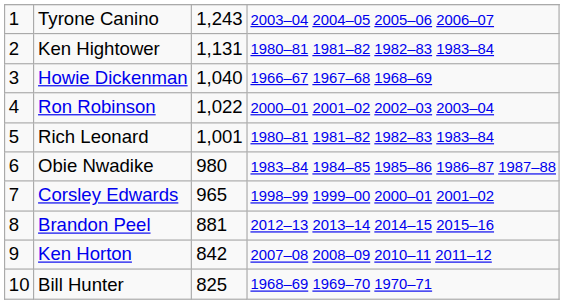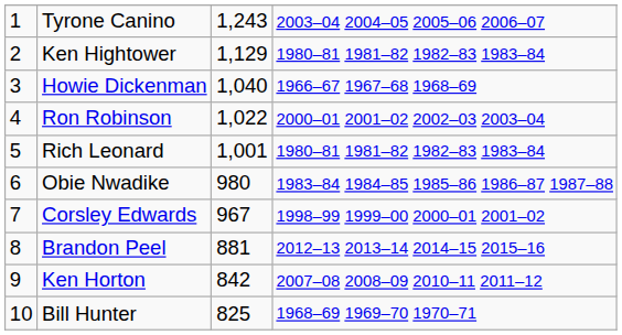 <table class="wikitable">
 <tr>
 </tr>
 <tr>
 <td>1</td>
 <td>Tyrone Canino</td>
 <td>1,243</td>
 <td style="font-size:80%;"><a href='#'>2003–04</a> <a href='#'>2004–05</a> <a href='#'>2005–06</a> <a href='#'>2006–07</a></td>
 </tr>
 <tr>
 <td>2</td>
 <td>Ken Hightower</td>
-<td>1,131</td>
+<td>1,129</td>
 <td style="font-size:80%;"><a href='#'>1980–81</a> <a href='#'>1981–82</a> <a href='#'>1982–83</a> <a href='#'>1983–84</a></td>
 </tr>
 <tr>
 <td>3</td>
 <td><a href='#'>Howie Dickenman</a></td>
 <td>1,040</td>
 <td style="font-size:80%;"><a href='#'>1966–67</a> <a href='#'>1967–68</a> <a href='#'>1968–69</a></td>
 </tr>
 <tr>
 <td>4</td>
 <td><a href='#'>Ron Robinson</a></td>
 <td>1,022</td>
 <td style="font-size:80%;"><a href='#'>2000–01</a> <a href='#'>2001–02</a> <a href='#'>2002–03</a> <a href='#'>2003–04</a></td>
 </tr>
 <tr>
 <td>5</td>
 <td>Rich Leonard</td>
 <td>1,001</td>
 <td style="font-size:80%;"><a href='#'>1980–81</a> <a href='#'>1981–82</a> <a href='#'>1982–83</a> <a href='#'>1983–84</a></td>
 </tr>
 <tr>
 <td>6</td>
 <td>Obie Nwadike</td>
 <td>980</td>
 <td style="font-size:80%;"><a href='#'>1983–84</a> <a href='#'>1984–85</a> <a href='#'>1985–86</a> <a href='#'>1986–87</a> <a href='#'>1987–88</a></td>
 </tr>
 <tr>
 <td>7</td>
 <td><a href='#'>Corsley Edwards</a></td>
-<td>965</td>
+<td>967</td>
 <td style="font-size:80%;"><a href='#'>1998–99</a> <a href='#'>1999–00</a> <a href='#'>2000–01</a> <a href='#'>2001–02</a></td>
 </tr>
 <tr>
 <td>8</td>
 <td><a href='#'>Brandon Peel</a></td>
 <td>881</td>
 <td style="font-size:80%;"><a href='#'>2012–13</a> <a href='#'>2013–14</a> <a href='#'>2014–15</a> <a href='#'>2015–16</a></td>
 </tr>
 <tr>
 <td>9</td>
 <td><a href='#'>Ken Horton</a></td>
 <td>842</td>
 <td style="font-size:80%;"><a href='#'>2007–08</a> <a href='#'>2008–09</a> <a href='#'>2010–11</a> <a href='#'>2011–12</a></td>
 </tr>
 <tr>
 <td>10</td>
 <td>Bill Hunter</td>
 <td>825</td>
 <td style="font-size:80%;"><a href='#'>1968–69</a> <a href='#'>1969–70</a> <a href='#'>1970–71</a></td>
 </tr>
 </table>
